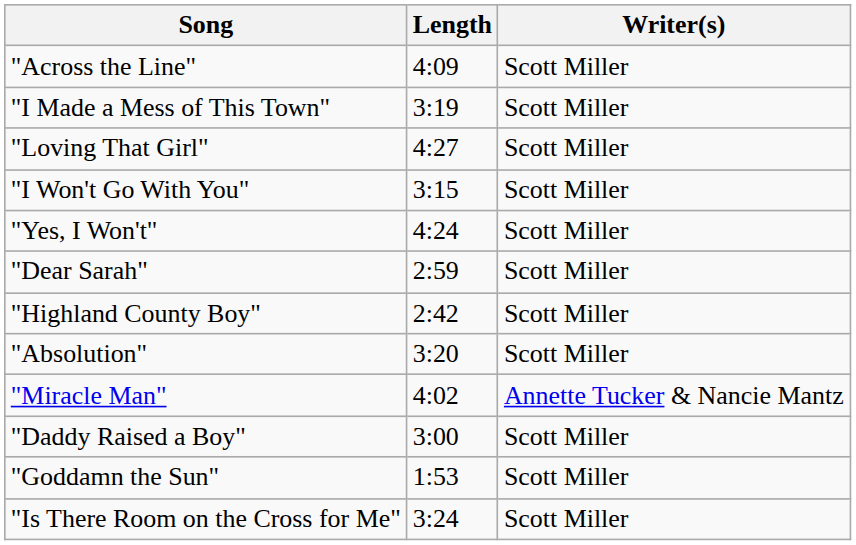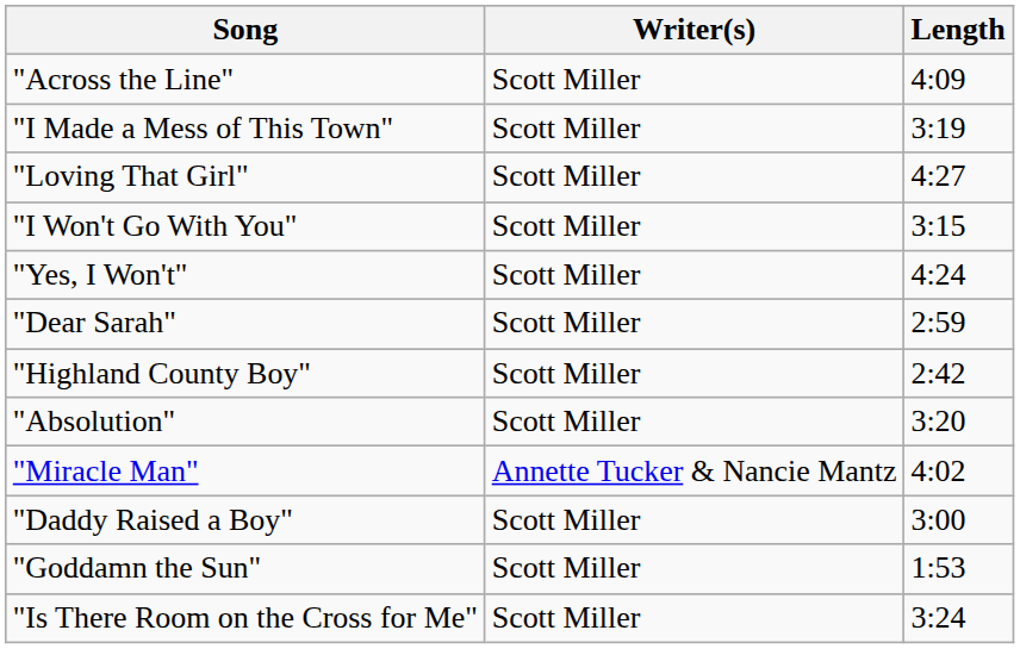 <table class="wikitable">
 <tr>
 <th>Song</th>
+<th>Writer(s)</th>
 <th>Length</th>
-<th>Writer(s)</th>
 </tr>
 <tr>
 <td>"Across the Line"</td>
+<td>Scott Miller</td>
 <td>4:09</td>
-<td>Scott Miller</td>
 </tr>
 <tr>
 <td>"I Made a Mess of This Town"</td>
+<td>Scott Miller</td>
 <td>3:19</td>
-<td>Scott Miller</td>
 </tr>
 <tr>
 <td>"Loving That Girl"</td>
+<td>Scott Miller</td>
 <td>4:27</td>
-<td>Scott Miller</td>
 </tr>
 <tr>
 <td>"I Won't Go With You"</td>
+<td>Scott Miller</td>
 <td>3:15</td>
-<td>Scott Miller</td>
 </tr>
 <tr>
 <td>"Yes, I Won't"</td>
+<td>Scott Miller</td>
 <td>4:24</td>
-<td>Scott Miller</td>
 </tr>
 <tr>
 <td>"Dear Sarah"</td>
+<td>Scott Miller</td>
 <td>2:59</td>
-<td>Scott Miller</td>
 </tr>
 <tr>
 <td>"Highland County Boy"</td>
+<td>Scott Miller</td>
 <td>2:42</td>
-<td>Scott Miller</td>
 </tr>
 <tr>
 <td>"Absolution"</td>
+<td>Scott Miller</td>
 <td>3:20</td>
-<td>Scott Miller</td>
 </tr>
 <tr>
 <td><a href='#'>"Miracle Man"</a></td>
+<td><a href='#'>Annette Tucker</a> & Nancie Mantz</td>
 <td>4:02</td>
-<td><a href='#'>Annette Tucker</a> & Nancie Mantz</td>
 </tr>
 <tr>
 <td>"Daddy Raised a Boy"</td>
+<td>Scott Miller</td>
 <td>3:00</td>
-<td>Scott Miller</td>
 </tr>
 <tr>
 <td>"Goddamn the Sun"</td>
+<td>Scott Miller</td>
 <td>1:53</td>
-<td>Scott Miller</td>
 </tr>
 <tr>
 <td>"Is There Room on the Cross for Me"</td>
+<td>Scott Miller</td>
 <td>3:24</td>
-<td>Scott Miller</td>
 </tr>
 </table>
